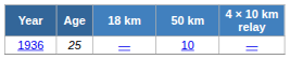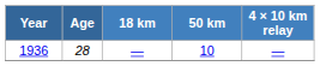 <table class="wikitable" style="font-size:95%; text-align:center; border:grey solid 1px; border-collapse:collapse; background:#ffffff;">
 <tr>
 <th style="background-color:#369; color:white; width:60px;"> Year </th>
 <th style="background-color:#369; color:white; width:40px;"> Age </th>
 <th style="background-color:#4180be; color:white; width:75px;"> 18 km </th>
 <th style="background-color:#4180be; color:white; width:75px;"> 50 km </th>
 <th style="background-color:#4180be; color:white; width:75px;"> 4 × 10 km <br> relay </th>
 </tr>
 <tr>
 <td><a href='#'>1936</a></td>
-<td><em>25</em></td>
+<td><em>28</em></td>
 <td><a href='#'>—</a></td>
 <td><a href='#'>10</a></td>
 <td><a href='#'>—</a></td>
 </tr>
 <tr>
 </tr>
 </table>
